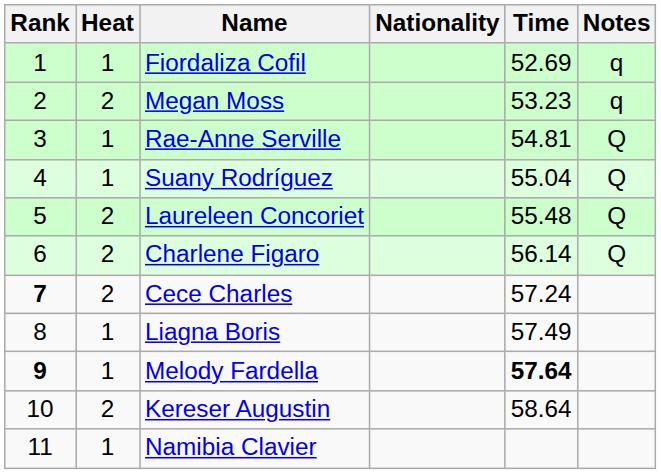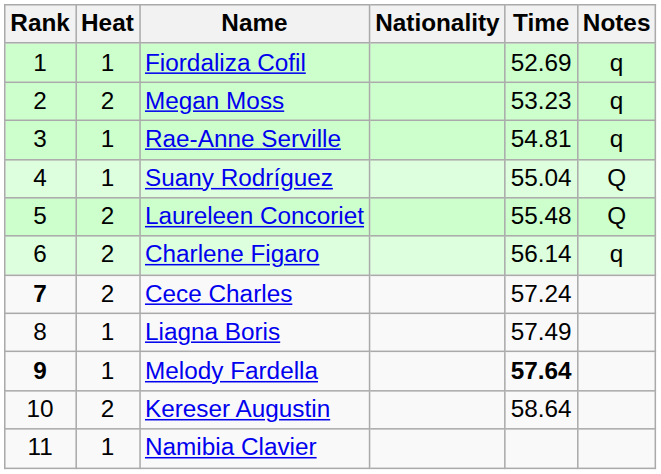 <table class="wikitable sortable" style="text-align:center">
 <tr>
 <th>Rank</th>
 <th>Heat</th>
 <th>Name</th>
 <th>Nationality</th>
 <th>Time</th>
 <th>Notes</th>
 </tr>
 <tr bgcolor=ccffcc>
 <td>1</td>
 <td>1</td>
 <td align=left><a href='#'>Fiordaliza Cofil</a></td>
 <td align=left></td>
 <td>52.69</td>
 <td>q</td>
 </tr>
 <tr bgcolor=ccffcc>
 <td>2</td>
 <td>2</td>
 <td align=left><a href='#'>Megan Moss</a></td>
 <td align=left></td>
 <td>53.23</td>
 <td>q</td>
 </tr>
 <tr bgcolor=ccffcc>
 <td>3</td>
 <td>1</td>
 <td align=left><a href='#'>Rae-Anne Serville</a></td>
 <td align=left></td>
 <td>54.81</td>
-<td>Q</td>
+<td>q</td>
 </tr>
 <tr bgcolor=ddffdd>
 <td>4</td>
 <td>1</td>
 <td align=left><a href='#'>Suany Rodríguez</a></td>
 <td align=left></td>
 <td>55.04</td>
 <td>Q</td>
 </tr>
 <tr bgcolor=ccffcc>
 <td>5</td>
 <td>2</td>
 <td align=left><a href='#'>Laureleen Concoriet</a></td>
 <td align=left></td>
 <td>55.48</td>
 <td>Q</td>
 </tr>
 <tr bgcolor=ddffdd>
 <td>6</td>
 <td>2</td>
 <td align=left><a href='#'>Charlene Figaro</a></td>
 <td align=left></td>
 <td>56.14</td>
-<td>Q</td>
+<td>q</td>
 </tr>
 <tr>
 <td><strong>7</strong></td>
 <td>2</td>
 <td align=left><a href='#'>Cece Charles</a></td>
 <td align=left></td>
 <td>57.24</td>
 <td></td>
 </tr>
 <tr>
 <td>8</td>
 <td>1</td>
 <td align=left><a href='#'>Liagna Boris</a></td>
 <td align=left></td>
 <td>57.49</td>
 <td></td>
 </tr>
 <tr>
 <td><strong>9</strong></td>
 <td>1</td>
 <td align=left><a href='#'>Melody Fardella</a></td>
 <td align=left></td>
 <td><strong>57.64</strong></td>
 <td></td>
 </tr>
 <tr>
 <td>10</td>
 <td>2</td>
 <td align=left><a href='#'>Kereser Augustin</a></td>
 <td align=left></td>
 <td>58.64</td>
 <td></td>
 </tr>
 <tr>
 <td>11</td>
 <td>1</td>
 <td align=left><a href='#'>Namibia Clavier</a></td>
 <td align=left></td>
 <td></td>
 <td></td>
 </tr>
 </table>
